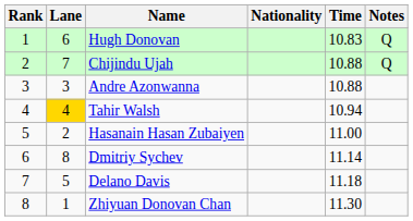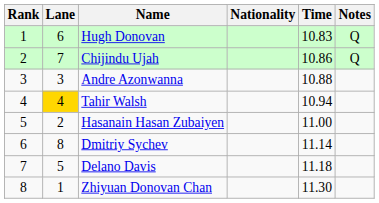 <table class="wikitable sortable" style="text-align:center">
 <tr>
 <th>Rank</th>
 <th>Lane</th>
 <th>Name</th>
 <th>Nationality</th>
 <th>Time</th>
 <th>Notes</th>
 </tr>
 <tr bgcolor=ccffcc>
 <td align=center>1</td>
 <td align=center>6</td>
 <td align=left><a href='#'>Hugh Donovan</a></td>
 <td align=left></td>
 <td>10.83</td>
 <td>Q</td>
 </tr>
 <tr bgcolor=ccffcc>
 <td align=center>2</td>
 <td align=center>7</td>
 <td align=left><a href='#'>Chijindu Ujah</a></td>
 <td align=left></td>
-<td>10.88</td>
+<td>10.86</td>
 <td>Q</td>
 </tr>
 <tr>
 <td align=center>3</td>
 <td align=center>3</td>
 <td align=left><a href='#'>Andre Azonwanna</a></td>
 <td align=left></td>
 <td>10.88</td>
 <td></td>
 </tr>
 <tr>
 <td align=center>4</td>
 <td align=center style="background: gold;">4</td>
 <td align=left><a href='#'>Tahir Walsh</a></td>
 <td align=left></td>
 <td>10.94</td>
 <td></td>
 </tr>
 <tr>
 <td align=center>5</td>
 <td align=center>2</td>
 <td align=left><a href='#'>Hasanain Hasan Zubaiyen</a></td>
 <td align=left></td>
 <td>11.00</td>
 <td></td>
 </tr>
 <tr>
 <td align=center>6</td>
 <td align=center>8</td>
 <td align=left><a href='#'>Dmitriy Sychev</a></td>
 <td align=left></td>
 <td>11.14</td>
 <td></td>
 </tr>
 <tr>
 <td align=center>7</td>
 <td align=center>5</td>
 <td align=left><a href='#'>Delano Davis</a></td>
 <td align=left></td>
 <td>11.18</td>
 <td></td>
 </tr>
 <tr>
 <td align=center>8</td>
 <td align=center>1</td>
 <td align=left><a href='#'>Zhiyuan Donovan Chan</a></td>
 <td align=left></td>
 <td>11.30</td>
 <td></td>
 </tr>
 </table>
